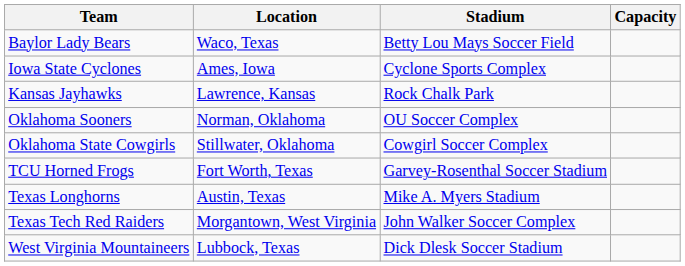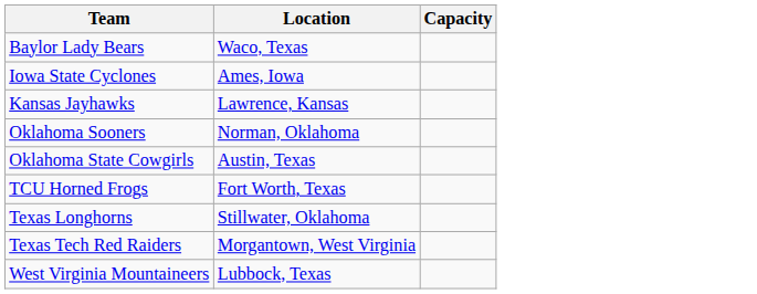 <table class="wikitable sortable" style="text-align: left;">
 <tr>
 <th>Team</th>
 <th>Location</th>
-<th>Stadium</th>
 <th>Capacity</th>
 </tr>
 <tr>
 <td><a href='#'>Baylor Lady Bears</a></td>
 <td><a href='#'>Waco, Texas</a></td>
-<td><a href='#'>Betty Lou Mays Soccer Field</a></td>
 <td align="center"></td>
 </tr>
 <tr>
 <td><a href='#'>Iowa State Cyclones</a></td>
 <td><a href='#'>Ames, Iowa</a></td>
-<td><a href='#'>Cyclone Sports Complex</a></td>
 <td align="center"></td>
 </tr>
 <tr>
 <td><a href='#'>Kansas Jayhawks</a></td>
 <td><a href='#'>Lawrence, Kansas</a></td>
-<td><a href='#'>Rock Chalk Park</a></td>
 <td align="center"></td>
 </tr>
 <tr>
 <td><a href='#'>Oklahoma Sooners</a></td>
 <td><a href='#'>Norman, Oklahoma</a></td>
-<td><a href='#'>OU Soccer Complex</a></td>
 <td align="center"></td>
 </tr>
 <tr>
 <td><a href='#'>Oklahoma State Cowgirls</a></td>
-<td><a href='#'>Stillwater, Oklahoma</a></td>
-<td><a href='#'>Cowgirl Soccer Complex</a></td>
+<td><a href='#'>Austin, Texas</a></td>
 <td align="center"></td>
 </tr>
 <tr>
 <td><a href='#'>TCU Horned Frogs</a></td>
 <td><a href='#'>Fort Worth, Texas</a></td>
-<td><a href='#'>Garvey-Rosenthal Soccer Stadium</a></td>
 <td align="center"></td>
 </tr>
 <tr>
 <td><a href='#'>Texas Longhorns</a></td>
-<td><a href='#'>Austin, Texas</a></td>
-<td><a href='#'>Mike A. Myers Stadium</a></td>
+<td><a href='#'>Stillwater, Oklahoma</a></td>
 <td align="center"></td>
 </tr>
 <tr>
 <td><a href='#'>Texas Tech Red Raiders</a></td>
 <td><a href='#'>Morgantown, West Virginia</a></td>
-<td><a href='#'>John Walker Soccer Complex</a></td>
 <td align="center"></td>
 </tr>
 <tr>
 <td><a href='#'>West Virginia Mountaineers</a></td>
 <td><a href='#'>Lubbock, Texas</a></td>
-<td><a href='#'>Dick Dlesk Soccer Stadium</a></td>
 <td align="center"></td>
 </tr>
 </table>
